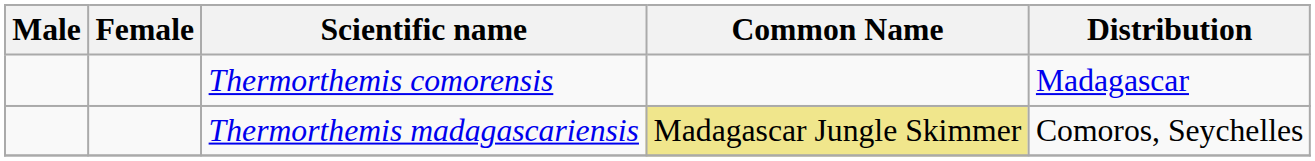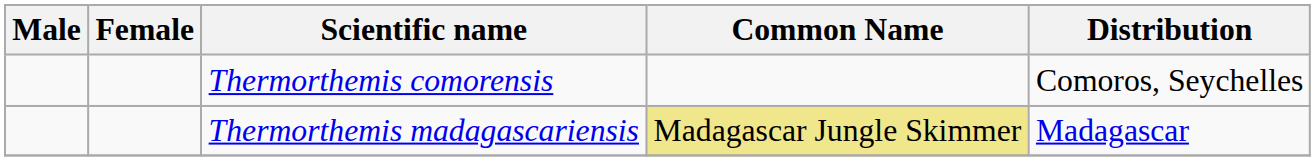 <table class="wikitable">
 <tr>
 <th>Male</th>
 <th>Female</th>
 <th>Scientific name</th>
 <th>Common Name</th>
 <th>Distribution</th>
 </tr>
 <tr>
 <td></td>
 <td></td>
 <td><em><a href='#'>Thermorthemis comorensis</a></em> </td>
 <td></td>
-<td><a href='#'>Madagascar</a></td>
+<td>Comoros, Seychelles</td>
 </tr>
 <tr>
 <td></td>
 <td></td>
 <td><em><a href='#'>Thermorthemis madagascariensis</a></em> </td>
 <td style="background: khaki;">Madagascar Jungle Skimmer</td>
-<td>Comoros, Seychelles</td>
+<td><a href='#'>Madagascar</a></td>
 </tr>
 <tr>
 </tr>
 </table>
